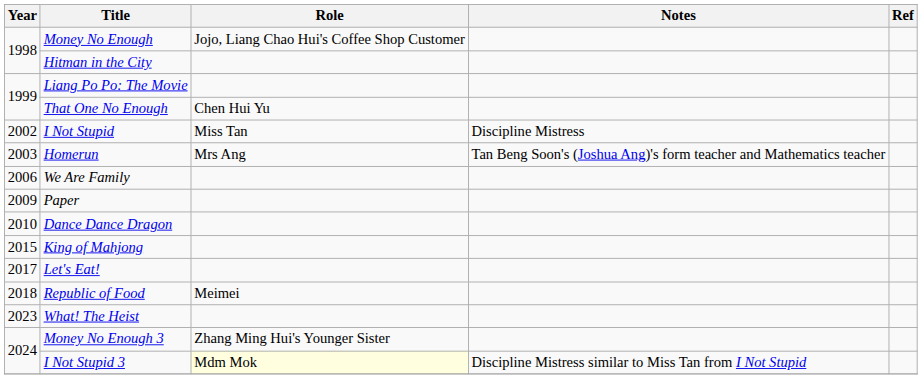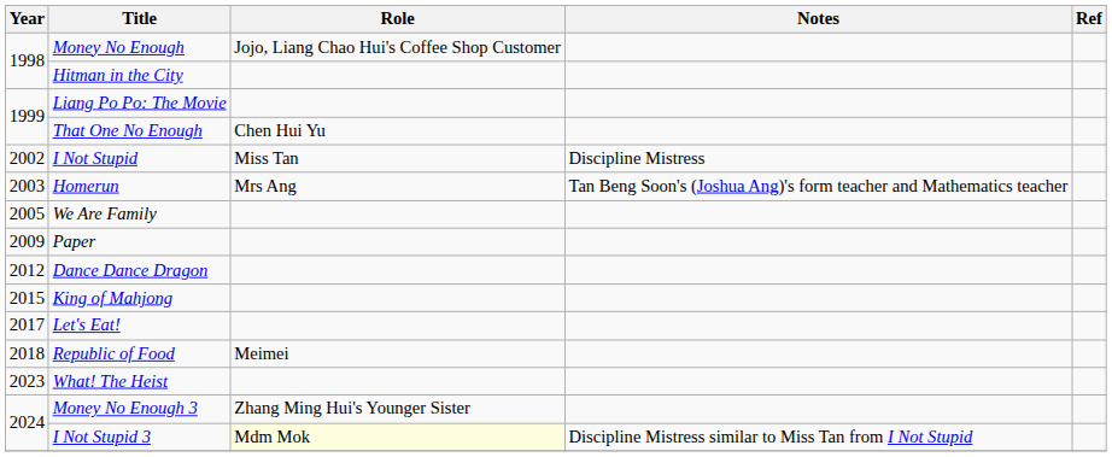 <table class="wikitable sortable">
 <tr>
 <th>Year</th>
 <th>Title</th>
 <th>Role</th>
 <th class="unsortable">Notes</th>
 <th class="unsortable">Ref</th>
 </tr>
 <tr>
 <td rowspan="2">1998</td>
 <td><em><a href='#'>Money No Enough</a></em></td>
 <td>Jojo, Liang Chao Hui's Coffee Shop Customer</td>
 <td></td>
 <td></td>
 </tr>
 <tr>
 <td><em><a href='#'>Hitman in the City</a></em></td>
 <td></td>
 <td></td>
 <td></td>
 </tr>
 <tr>
 <td rowspan="2">1999</td>
 <td><em><a href='#'>Liang Po Po: The Movie</a></em></td>
 <td></td>
 <td></td>
 <td></td>
 </tr>
 <tr>
 <td><em><a href='#'>That One No Enough</a></em></td>
 <td>Chen Hui Yu</td>
 <td></td>
 <td></td>
 </tr>
 <tr>
 <td>2002</td>
 <td><em><a href='#'>I Not Stupid</a></em></td>
 <td>Miss Tan</td>
 <td>Discipline Mistress</td>
 <td></td>
 </tr>
 <tr>
 <td>2003</td>
 <td><em><a href='#'>Homerun</a></em></td>
 <td>Mrs Ang</td>
 <td>Tan Beng Soon's (<a href='#'>Joshua Ang</a>)'s form teacher and Mathematics teacher</td>
 <td></td>
 </tr>
 <tr>
-<td>2006</td>
+<td>2005</td>
 <td><em>We Are Family</em></td>
 <td></td>
 <td></td>
 <td></td>
 </tr>
 <tr>
 <td>2009</td>
 <td><em>Paper</em></td>
 <td></td>
 <td></td>
 <td></td>
 </tr>
 <tr>
-<td>2010</td>
+<td>2012</td>
 <td><em><a href='#'>Dance Dance Dragon</a></em></td>
 <td></td>
 <td></td>
 <td></td>
 </tr>
 <tr>
 <td>2015</td>
 <td><em><a href='#'>King of Mahjong</a></em></td>
 <td></td>
 <td></td>
 <td></td>
 </tr>
 <tr>
 <td>2017</td>
 <td><em><a href='#'>Let's Eat!</a></em></td>
 <td></td>
 <td></td>
 <td></td>
 </tr>
 <tr>
 <td>2018</td>
 <td><em><a href='#'>Republic of Food</a></em></td>
 <td>Meimei</td>
 <td></td>
 <td></td>
 </tr>
 <tr>
 <td>2023</td>
 <td><em><a href='#'>What! The Heist</a></em></td>
 <td></td>
 <td></td>
 <td></td>
 </tr>
 <tr>
 <td rowspan="2">2024</td>
 <td><em><a href='#'>Money No Enough 3</a></em></td>
 <td>Zhang Ming Hui's Younger Sister</td>
 <td></td>
 <td></td>
 </tr>
 <tr>
 <td><em><a href='#'>I Not Stupid 3</a></em></td>
 <td style="background: lightyellow;">Mdm Mok</td>
 <td>Discipline Mistress similar to Miss Tan from <em><a href='#'>I Not Stupid</a></em></td>
 <td></td>
 </tr>
 <tr>
 </tr>
 </table>
